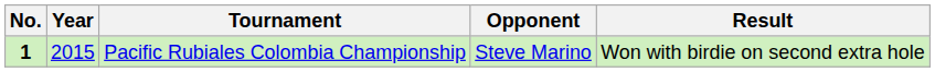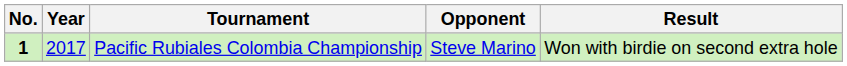 <table class="wikitable" style="font-size:95%;">
 <tr>
 <th>No.</th>
 <th>Year</th>
 <th>Tournament</th>
 <th>Opponent</th>
 <th>Result</th>
 </tr>
 <tr style="background:#D0F0C0;">
 <td align=center><strong>1</strong></td>
-<td><a href='#'>2015</a></td>
+<td><a href='#'>2017</a></td>
 <td><a href='#'>Pacific Rubiales Colombia Championship</a></td>
 <td> <a href='#'>Steve Marino</a></td>
 <td>Won with birdie on second extra hole</td>
 </tr>
 </table>
